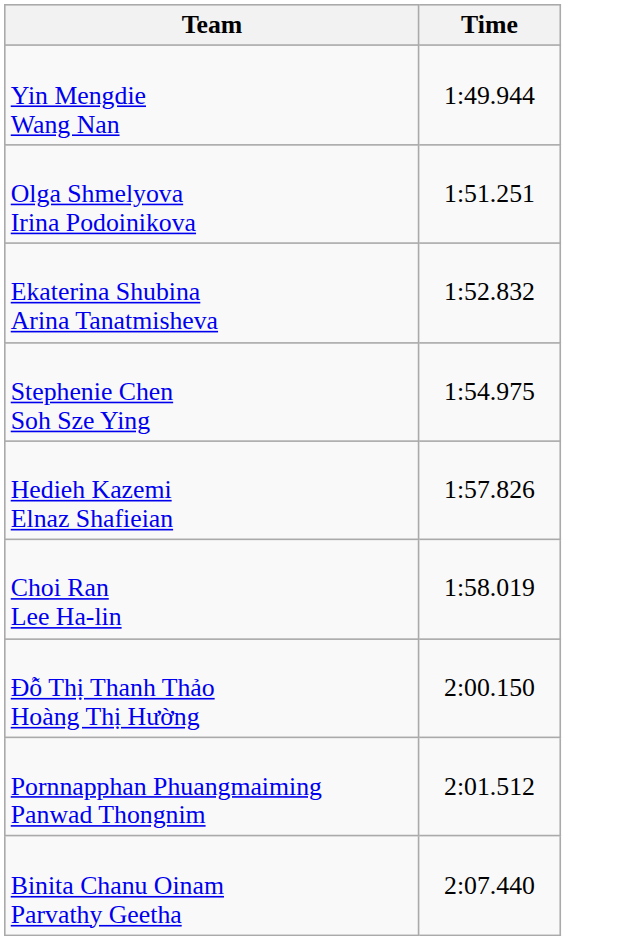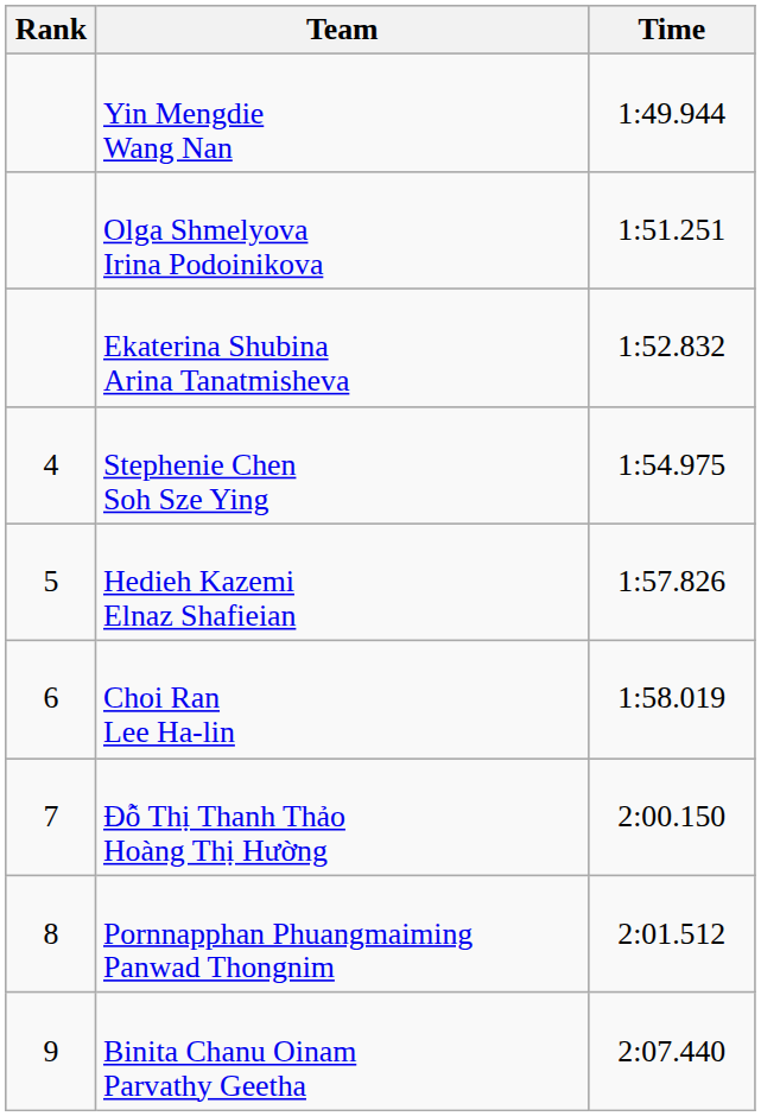 <table class=wikitable style="text-align:center">
 <tr>
+<th width=40>Rank</th>
 <th width=250>Team</th>
 <th width=80>Time</th>
 </tr>
 <tr>
+<td></td>
 <td align=left><br><a href='#'>Yin Mengdie</a><br><a href='#'>Wang Nan</a></td>
 <td>1:49.944</td>
 </tr>
 <tr>
+<td></td>
 <td align=left><br><a href='#'>Olga Shmelyova</a><br><a href='#'>Irina Podoinikova</a></td>
 <td>1:51.251</td>
 </tr>
 <tr>
+<td></td>
 <td align=left><br><a href='#'>Ekaterina Shubina</a><br><a href='#'>Arina Tanatmisheva</a></td>
 <td>1:52.832</td>
 </tr>
 <tr>
+<td>4</td>
 <td align=left><br><a href='#'>Stephenie Chen</a><br><a href='#'>Soh Sze Ying</a></td>
 <td>1:54.975</td>
 </tr>
 <tr>
+<td>5</td>
 <td align=left><br><a href='#'>Hedieh Kazemi</a><br><a href='#'>Elnaz Shafieian</a></td>
 <td>1:57.826</td>
 </tr>
 <tr>
+<td>6</td>
 <td align=left><br><a href='#'>Choi Ran</a><br><a href='#'>Lee Ha-lin</a></td>
 <td>1:58.019</td>
 </tr>
 <tr>
+<td>7</td>
 <td align=left><br><a href='#'>Đỗ Thị Thanh Thảo</a><br><a href='#'>Hoàng Thị Hường</a></td>
 <td>2:00.150</td>
 </tr>
 <tr>
+<td>8</td>
 <td align=left><br><a href='#'>Pornnapphan Phuangmaiming</a><br><a href='#'>Panwad Thongnim</a></td>
 <td>2:01.512</td>
 </tr>
 <tr>
+<td>9</td>
 <td align=left><br><a href='#'>Binita Chanu Oinam</a><br><a href='#'>Parvathy Geetha</a></td>
 <td>2:07.440</td>
 </tr>
 </table>
